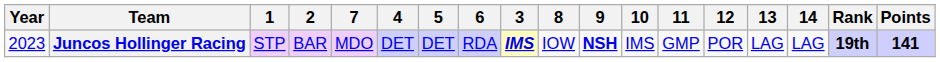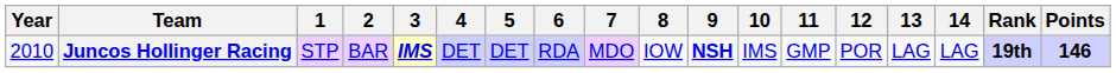 <table class="wikitable" style="text-align:center; font-size:85%">
 <tr>
 <th>Year</th>
 <th>Team</th>
 <th>1</th>
 <th>2</th>
-<th>7</th>
+<th>3</th>
 <th>4</th>
 <th>5</th>
 <th>6</th>
-<th>3</th>
+<th>7</th>
 <th>8</th>
 <th>9</th>
 <th>10</th>
 <th>11</th>
 <th>12</th>
 <th>13</th>
 <th>14</th>
 <th>Rank</th>
 <th>Points</th>
 </tr>
 <tr>
-<td><a href='#'>2023</a></td>
+<td><a href='#'>2010</a></td>
 <th nowrap><a href='#'>Juncos Hollinger Racing</a></th>
 <td style="background:#EFCFFF;"><a href='#'>STP</a><br></td>
 <td style="background:#efcfff;"><a href='#'>BAR</a><br></td>
-<td style="background:#efcfff;"><a href='#'>MDO</a><br></td>
+<td style="background:#ffffbf;"><strong><em><a href='#'>IMS</a></em></strong><br></td>
 <td style="background:#cfcfff;"><a href='#'>DET</a><br></td>
 <td style="background:#cfcfff;"><a href='#'>DET</a><br></td>
 <td style="background:#cfcfff;"><a href='#'>RDA</a><br></td>
-<td style="background:#ffffbf;"><strong><em><a href='#'>IMS</a></em></strong><br></td>
+<td style="background:#efcfff;"><a href='#'>MDO</a><br></td>
 <td style="background:#;"><a href='#'>IOW</a><br></td>
 <td style="background:#;"><strong><a href='#'>NSH</a><br></strong></td>
 <td style="background:#;"><a href='#'>IMS</a><br></td>
 <td style="background:#;"><a href='#'>GMP</a><br></td>
 <td style="background:#;"><a href='#'>POR</a><br></td>
 <td style="background:#;"><a href='#'>LAG</a><br></td>
 <td style="background:#;"><a href='#'>LAG</a><br></td>
 <th style="background:#cfcfff;">19th</th>
-<th style="background:#cfcfff;">141</th>
+<th style="background:#cfcfff;">146</th>
 </tr>
 </table>
